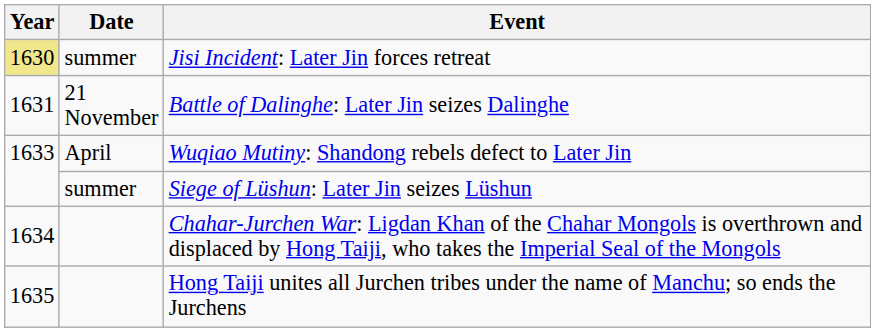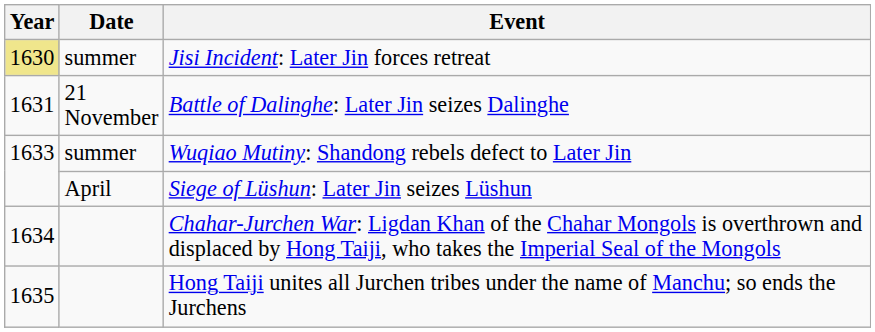 <table class="wikitable" style="width:100%;">
 <tr>
 <th style="width:6%">Year</th>
 <th style="width:10%">Date</th>
 <th>Event</th>
 </tr>
 <tr>
 <td style="background: khaki;">1630</td>
 <td>summer</td>
 <td><em><a href='#'>Jisi Incident</a></em>: <a href='#'>Later Jin</a> forces retreat</td>
 </tr>
 <tr>
 <td>1631</td>
 <td>21 November</td>
 <td><em><a href='#'>Battle of Dalinghe</a></em>: <a href='#'>Later Jin</a> seizes <a href='#'>Dalinghe</a></td>
 </tr>
 <tr>
 <td rowspan="2" valign="top">1633</td>
-<td>April</td>
+<td>summer</td>
 <td><em><a href='#'>Wuqiao Mutiny</a></em>: <a href='#'>Shandong</a> rebels defect to <a href='#'>Later Jin</a></td>
 </tr>
 <tr>
-<td>summer</td>
+<td>April</td>
 <td><em><a href='#'>Siege of Lüshun</a></em>: <a href='#'>Later Jin</a> seizes <a href='#'>Lüshun</a></td>
 </tr>
 <tr>
 <td>1634</td>
 <td></td>
 <td><em><a href='#'>Chahar-Jurchen War</a></em>: <a href='#'>Ligdan Khan</a> of the <a href='#'>Chahar Mongols</a> is overthrown and displaced by <a href='#'>Hong Taiji</a>, who takes the <a href='#'>Imperial Seal of the Mongols</a></td>
 </tr>
 <tr>
 <td>1635</td>
 <td></td>
 <td><a href='#'>Hong Taiji</a> unites all Jurchen tribes under the name of <a href='#'>Manchu</a>; so ends the Jurchens</td>
 </tr>
 </table>
